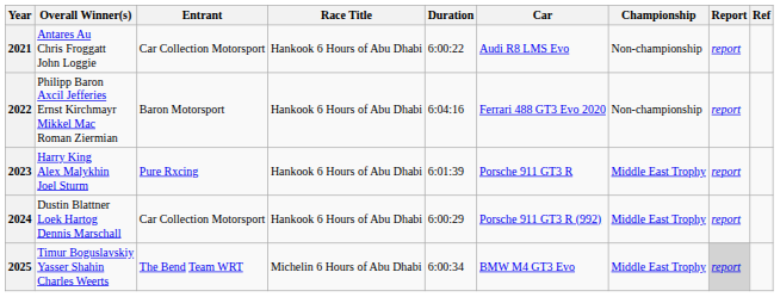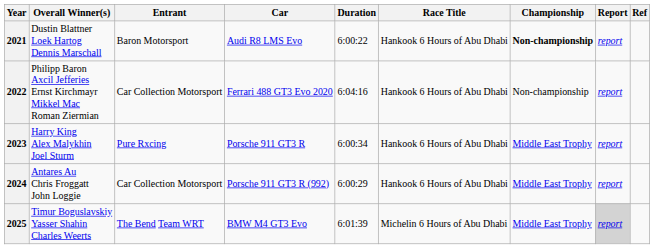 <table class="wikitable" style="font-size: 90%;">
 <tr>
 <th>Year</th>
 <th>Overall Winner(s)</th>
 <th>Entrant</th>
+<th>Car</th>
+<th>Duration</th>
 <th>Race Title</th>
-<th>Duration</th>
-<th>Car</th>
 <th>Championship</th>
 <th>Report</th>
 <th>Ref</th>
 </tr>
 <tr>
 <th>2021</th>
-<td> <a href='#'>Antares Au</a><br> Chris Froggatt<br> John Loggie</td>
-<td> Car Collection Motorsport</td>
+<td> Dustin Blattner<br> <a href='#'>Loek Hartog</a><br> <a href='#'>Dennis Marschall</a></td>
+<td> Baron Motorsport</td>
+<td><a href='#'>Audi R8 LMS Evo</a></td>
+<td>6:00:22</td>
 <td>Hankook 6 Hours of Abu Dhabi</td>
-<td>6:00:22</td>
-<td><a href='#'>Audi R8 LMS Evo</a></td>
-<td nowrap>Non-championship</td>
+<td nowrap><strong>Non-championship</strong></td>
 <td><em><a href='#'>report</a></em></td>
 <td></td>
 </tr>
 <tr>
 <th>2022</th>
 <td> Philipp Baron<br> <a href='#'>Axcil Jefferies</a><br> Ernst Kirchmayr<br> <a href='#'>Mikkel Mac</a><br> Roman Ziermian</td>
-<td> Baron Motorsport</td>
+<td> Car Collection Motorsport</td>
+<td><a href='#'>Ferrari 488 GT3 Evo 2020</a></td>
+<td>6:04:16</td>
 <td>Hankook 6 Hours of Abu Dhabi</td>
-<td>6:04:16</td>
-<td><a href='#'>Ferrari 488 GT3 Evo 2020</a></td>
 <td nowrap>Non-championship</td>
 <td><em><a href='#'>report</a></em></td>
 <td></td>
 </tr>
 <tr>
 <th>2023</th>
 <td> <a href='#'>Harry King</a><br> <a href='#'>Alex Malykhin</a><br> <a href='#'>Joel Sturm</a></td>
 <td> <a href='#'>Pure Rxcing</a></td>
+<td><a href='#'>Porsche 911 GT3 R</a></td>
+<td>6:00:34</td>
 <td>Hankook 6 Hours of Abu Dhabi</td>
-<td>6:01:39</td>
-<td><a href='#'>Porsche 911 GT3 R</a></td>
 <td nowrap><a href='#'>Middle East Trophy</a></td>
 <td><em><a href='#'>report</a></em></td>
 <td></td>
 </tr>
 <tr>
 <th>2024</th>
-<td> Dustin Blattner<br> <a href='#'>Loek Hartog</a><br> <a href='#'>Dennis Marschall</a></td>
+<td> <a href='#'>Antares Au</a><br> Chris Froggatt<br> John Loggie</td>
 <td> Car Collection Motorsport</td>
+<td><a href='#'>Porsche 911 GT3 R (992)</a></td>
+<td>6:00:29</td>
 <td>Hankook 6 Hours of Abu Dhabi</td>
-<td>6:00:29</td>
-<td><a href='#'>Porsche 911 GT3 R (992)</a></td>
 <td nowrap><a href='#'>Middle East Trophy</a></td>
 <td><em><a href='#'>report</a></em></td>
 <td></td>
 </tr>
 <tr>
 <th>2025</th>
 <td> <a href='#'>Timur Boguslavskiy</a><br> <a href='#'>Yasser Shahin</a><br> <a href='#'>Charles Weerts</a></td>
 <td> <a href='#'>The Bend</a> <a href='#'>Team WRT</a></td>
+<td><a href='#'>BMW M4 GT3 Evo</a></td>
+<td>6:01:39</td>
 <td>Michelin 6 Hours of Abu Dhabi</td>
-<td>6:00:34</td>
-<td><a href='#'>BMW M4 GT3 Evo</a></td>
 <td nowrap><a href='#'>Middle East Trophy</a></td>
 <td style="background: lightgrey;"><em><a href='#'>report</a></em></td>
 <td></td>
 </tr>
 </table>
